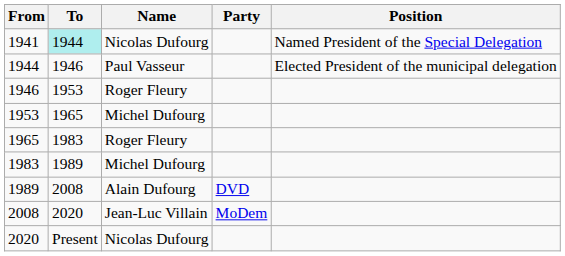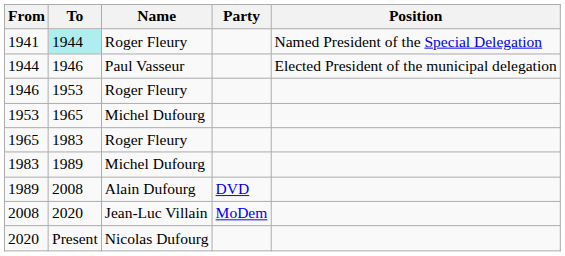 <table class="wikitable">
 <tr>
 <th>From</th>
 <th>To</th>
 <th>Name</th>
 <th>Party</th>
 <th>Position</th>
 </tr>
 <tr>
 <td>1941</td>
 <td style="background: paleturquoise;">1944</td>
-<td>Nicolas Dufourg</td>
+<td>Roger Fleury</td>
 <td></td>
 <td>Named President of the <a href='#'>Special Delegation</a></td>
 </tr>
 <tr>
 <td>1944</td>
 <td>1946</td>
 <td>Paul Vasseur</td>
 <td></td>
 <td>Elected President of the municipal delegation</td>
 </tr>
 <tr>
 <td>1946</td>
 <td>1953</td>
 <td>Roger Fleury</td>
 <td></td>
 <td></td>
 </tr>
 <tr>
 <td>1953</td>
 <td>1965</td>
 <td>Michel Dufourg</td>
 <td></td>
 <td></td>
 </tr>
 <tr>
 <td>1965</td>
 <td>1983</td>
 <td>Roger Fleury</td>
 <td></td>
 <td></td>
 </tr>
 <tr>
 <td>1983</td>
 <td>1989</td>
 <td>Michel Dufourg</td>
 <td></td>
 <td></td>
 </tr>
 <tr>
 <td>1989</td>
 <td>2008</td>
 <td>Alain Dufourg</td>
 <td><a href='#'>DVD</a></td>
 <td></td>
 </tr>
 <tr>
 <td>2008</td>
 <td>2020</td>
 <td>Jean-Luc Villain</td>
 <td><a href='#'>MoDem</a></td>
 <td></td>
 </tr>
 <tr>
 <td>2020</td>
 <td>Present</td>
 <td>Nicolas Dufourg</td>
 <td></td>
 <td></td>
 </tr>
 </table>
